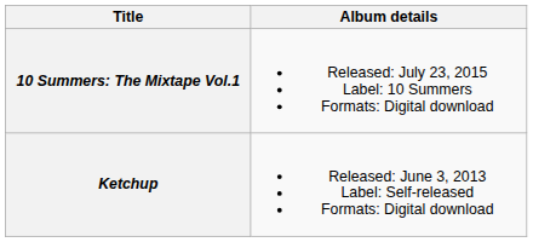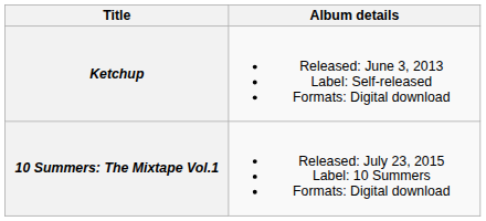 <table class="wikitable plainrowheaders" style="text-align:center;">
 <tr>
 <th scope="col" style="width:16em;">Title</th>
 <th scope="col" style="width:18em;">Album details</th>
 </tr>
 <tr>
+<th scope="row"><em>Ketchup</em></th>
+<td><br><ul><li>Released: June 3, 2013</li><li>Label: Self-released</li><li>Formats: Digital download</li></ul></td>
+</tr>
+<tr>
 <th scope="row"><em>10 Summers: The Mixtape Vol.1</em> <br></th>
 <td><br><ul><li>Released: July 23, 2015</li><li>Label: 10 Summers</li><li>Formats: Digital download</li></ul></td>
 </tr>
-<tr>
-<th scope="row"><em>Ketchup</em></th>
-<td><br><ul><li>Released: June 3, 2013</li><li>Label: Self-released</li><li>Formats: Digital download</li></ul></td>
-</tr>
 </table>
